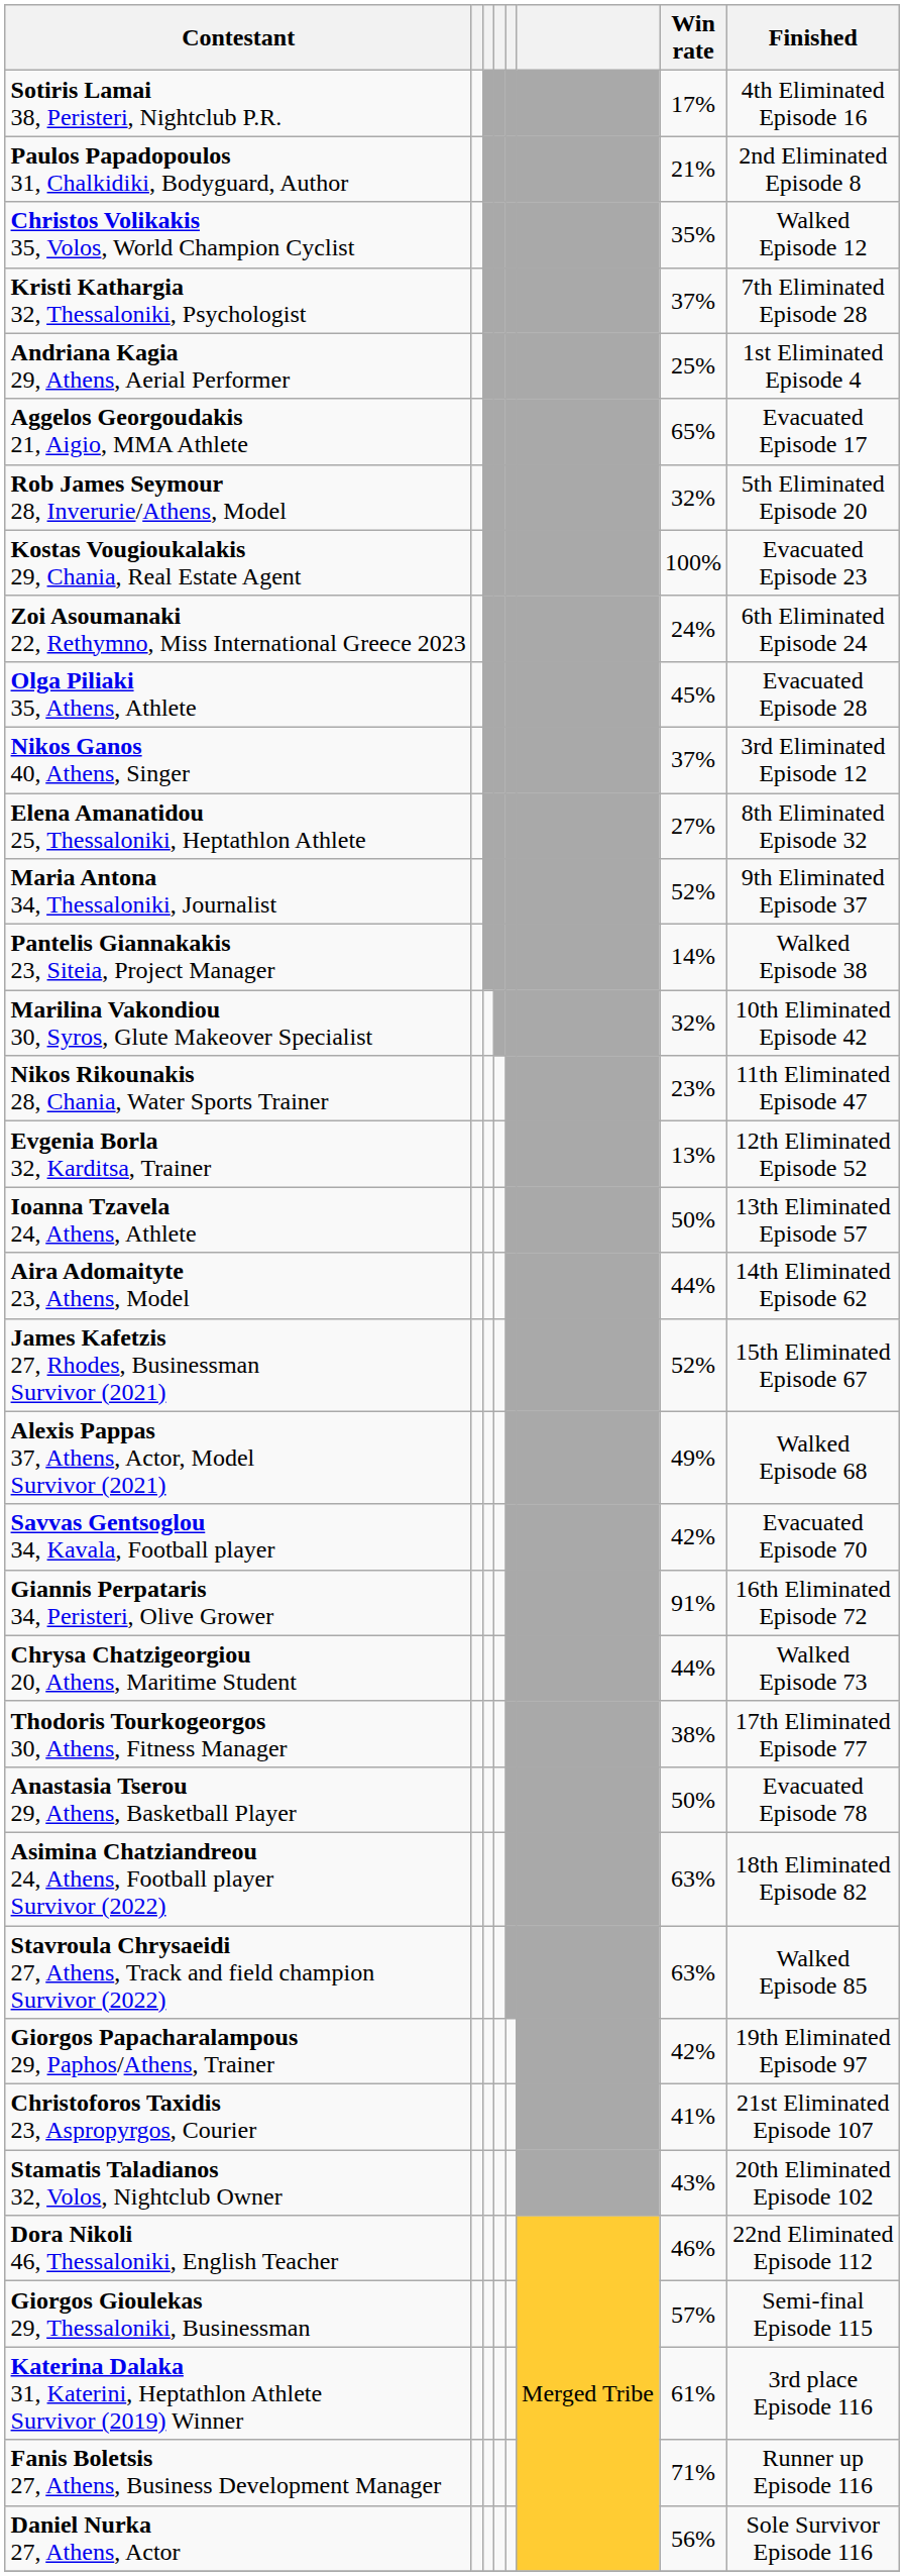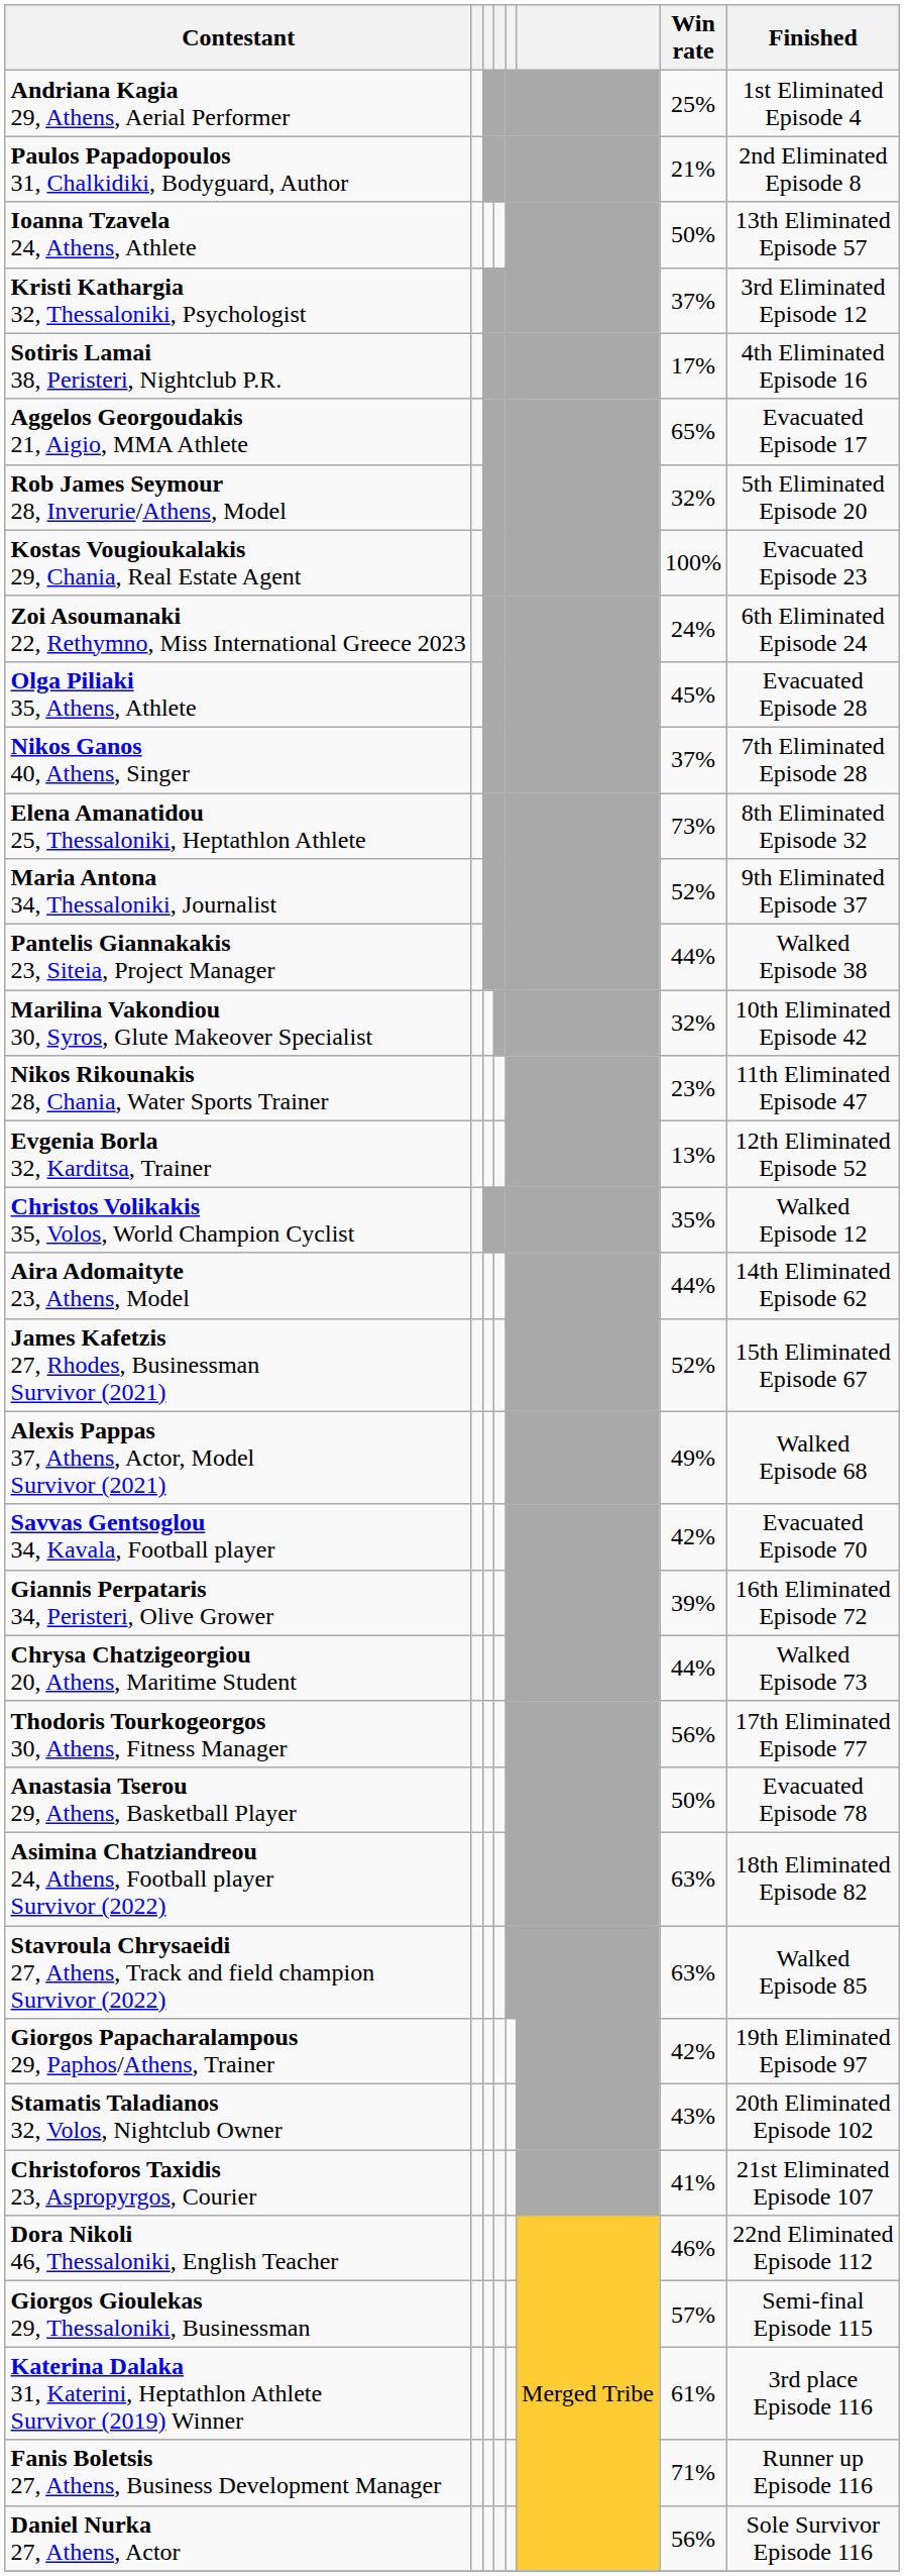 <table class="wikitable sortable" style="margin:auto; text-align:center">
 <tr>
 <th>Contestant</th>
 <th></th>
 <th></th>
 <th></th>
 <th></th>
 <th></th>
 <th>Win<br>rate</th>
 <th>Finished</th>
 </tr>
 <tr>
-<td align="left"><strong>Sotiris Lamai</strong><br>38, <a href='#'>Peristeri</a>, Nightclub P.R.</td>
+<td align="left"><strong>Andriana Kagia</strong><br>29, <a href='#'>Athens</a>, Aerial Performer</td>
 <td></td>
 <td bgcolor="darkgray"></td>
 <td bgcolor="darkgray"></td>
 <td bgcolor="darkgray"></td>
 <td bgcolor="darkgray"></td>
-<td>17%</td>
-<td>4th Eliminated<br>Episode 16</td>
+<td>25%</td>
+<td>1st Eliminated<br>Episode 4</td>
 </tr>
 <tr>
 <td align="left"><strong>Paulos Papadopoulos</strong><br>31, <a href='#'>Chalkidiki</a>, Bodyguard, Author<br></td>
 <td></td>
 <td bgcolor="darkgray"></td>
 <td bgcolor="darkgray"></td>
 <td bgcolor="darkgray"></td>
 <td bgcolor="darkgray"></td>
 <td>21%</td>
 <td>2nd Eliminated<br>Episode 8</td>
 </tr>
 <tr>
-<td align="left"><strong><a href='#'>Christos Volikakis</a></strong> <br>35, <a href='#'>Volos</a>, World  Champion Cyclist</td>
+<td align="left"><strong>Ioanna Tzavela</strong><br>24, <a href='#'>Athens</a>, Athlete</td>
+<td></td>
+<td></td>
 <td></td>
 <td bgcolor="darkgray"></td>
 <td bgcolor="darkgray"></td>
-<td bgcolor="darkgray"></td>
-<td bgcolor="darkgray"></td>
-<td>35%</td>
-<td>Walked<br>Episode 12</td>
+<td>50%</td>
+<td>13th Eliminated<br>Episode 57</td>
 </tr>
 <tr>
 <td align="left"><strong>Kristi Kathargia</strong><br>32, <a href='#'>Thessaloniki</a>, Psychologist</td>
 <td></td>
 <td bgcolor="darkgray"></td>
 <td bgcolor="darkgray"></td>
 <td bgcolor="darkgray"></td>
 <td bgcolor="darkgray"></td>
 <td>37%</td>
-<td>7th Eliminated<br>Episode 28</td>
+<td>3rd Eliminated<br>Episode 12</td>
 </tr>
 <tr>
-<td align="left"><strong>Andriana Kagia</strong><br>29, <a href='#'>Athens</a>, Aerial Performer</td>
+<td align="left"><strong>Sotiris Lamai</strong><br>38, <a href='#'>Peristeri</a>, Nightclub P.R.</td>
 <td></td>
 <td bgcolor="darkgray"></td>
 <td bgcolor="darkgray"></td>
 <td bgcolor="darkgray"></td>
 <td bgcolor="darkgray"></td>
-<td>25%</td>
-<td>1st Eliminated<br>Episode 4</td>
+<td>17%</td>
+<td>4th Eliminated<br>Episode 16</td>
 </tr>
 <tr>
 <td align="left"><strong>Aggelos Georgoudakis</strong><br>21, <a href='#'>Aigio</a>, MMA Athlete<br></td>
 <td></td>
 <td bgcolor="darkgray"></td>
 <td bgcolor="darkgray"></td>
 <td bgcolor="darkgray"></td>
 <td bgcolor="darkgray"></td>
 <td>65%</td>
 <td>Evacuated<br>Episode 17</td>
 </tr>
 <tr>
 <td align="left"><strong>Rob James Seymour</strong><br>28, <a href='#'>Inverurie</a>/<a href='#'>Athens</a>, Model<br></td>
 <td></td>
 <td bgcolor="darkgray"></td>
 <td bgcolor="darkgray"></td>
 <td bgcolor="darkgray"></td>
 <td bgcolor="darkgray"></td>
 <td>32%</td>
 <td>5th Eliminated<br>Episode 20</td>
 </tr>
 <tr>
 <td align="left"><strong>Kostas Vougioukalakis</strong><br>29, <a href='#'>Chania</a>, Real Estate Agent</td>
 <td></td>
 <td bgcolor="darkgray"></td>
 <td bgcolor="darkgray"></td>
 <td bgcolor="darkgray"></td>
 <td bgcolor="darkgray"></td>
 <td>100%</td>
 <td>Evacuated<br>Episode 23</td>
 </tr>
 <tr>
 <td align="left"><strong>Zoi Asoumanaki</strong><br>22, <a href='#'>Rethymno</a>, Miss International Greece 2023</td>
 <td></td>
 <td bgcolor="darkgray"></td>
 <td bgcolor="darkgray"></td>
 <td bgcolor="darkgray"></td>
 <td bgcolor="darkgray"></td>
 <td>24%</td>
 <td>6th Eliminated<br>Episode 24</td>
 </tr>
 <tr>
 <td align="left"><strong><a href='#'>Olga Piliaki</a></strong><br>35, <a href='#'>Athens</a>, Athlete<br></td>
 <td></td>
 <td bgcolor="darkgray"></td>
 <td bgcolor="darkgray"></td>
 <td bgcolor="darkgray"></td>
 <td bgcolor="darkgray"></td>
 <td>45%</td>
 <td>Evacuated<br>Episode 28</td>
 </tr>
 <tr>
 <td align="left"><strong><a href='#'>Nikos Ganos</a></strong><br>40, <a href='#'>Athens</a>, Singer</td>
 <td></td>
 <td bgcolor="darkgray"></td>
 <td bgcolor="darkgray"></td>
 <td bgcolor="darkgray"></td>
 <td bgcolor="darkgray"></td>
 <td>37%</td>
-<td>3rd Eliminated<br>Episode 12</td>
+<td>7th Eliminated<br>Episode 28</td>
 </tr>
 <tr>
 <td align="left"><strong>Elena Amanatidou</strong><br>25, <a href='#'>Thessaloniki</a>, Heptathlon Athlete</td>
 <td></td>
 <td bgcolor="darkgray"></td>
 <td bgcolor="darkgray"></td>
 <td bgcolor="darkgray"></td>
 <td bgcolor="darkgray"></td>
-<td>27%</td>
+<td>73%</td>
 <td>8th Eliminated<br>Episode 32</td>
 </tr>
 <tr>
 <td align="left"><strong>Maria Antona</strong><br>34, <a href='#'>Thessaloniki</a>, Journalist</td>
 <td></td>
 <td bgcolor="darkgray"></td>
 <td bgcolor="darkgray"></td>
 <td bgcolor="darkgray"></td>
 <td bgcolor="darkgray"></td>
 <td>52%</td>
 <td>9th Eliminated<br>Episode 37</td>
 </tr>
 <tr>
 <td align="left"><strong>Pantelis Giannakakis</strong><br>23, <a href='#'>Siteia</a>, Project Manager<br></td>
 <td></td>
 <td bgcolor="darkgray"></td>
 <td bgcolor="darkgray"></td>
 <td bgcolor="darkgray"></td>
 <td bgcolor="darkgray"></td>
-<td>14%</td>
+<td>44%</td>
 <td>Walked<br>Episode 38</td>
 </tr>
 <tr>
 <td align="left"><strong>Marilina Vakondiou</strong><br>30, <a href='#'>Syros</a>, Glute Makeover Specialist</td>
 <td></td>
 <td></td>
 <td bgcolor="darkgray"></td>
 <td bgcolor="darkgray"></td>
 <td bgcolor="darkgray"></td>
 <td>32%</td>
 <td>10th Eliminated<br>Episode 42</td>
 </tr>
 <tr>
 <td align="left"><strong>Nikos Rikounakis</strong><br>28, <a href='#'>Chania</a>, Water Sports Trainer</td>
 <td></td>
 <td></td>
 <td></td>
 <td bgcolor="darkgray"></td>
 <td bgcolor="darkgray"></td>
 <td>23%</td>
 <td>11th Eliminated<br>Episode 47</td>
 </tr>
 <tr>
 <td align="left"><strong>Evgenia Borla</strong><br>32, <a href='#'>Karditsa</a>, Trainer</td>
 <td></td>
 <td></td>
 <td></td>
 <td bgcolor="darkgray"></td>
 <td bgcolor="darkgray"></td>
 <td>13%</td>
 <td>12th Eliminated<br>Episode 52</td>
 </tr>
 <tr>
-<td align="left"><strong>Ioanna Tzavela</strong><br>24, <a href='#'>Athens</a>, Athlete</td>
-<td></td>
-<td></td>
+<td align="left"><strong><a href='#'>Christos Volikakis</a></strong> <br>35, <a href='#'>Volos</a>, World  Champion Cyclist</td>
 <td></td>
 <td bgcolor="darkgray"></td>
 <td bgcolor="darkgray"></td>
-<td>50%</td>
-<td>13th Eliminated<br>Episode 57</td>
+<td bgcolor="darkgray"></td>
+<td bgcolor="darkgray"></td>
+<td>35%</td>
+<td>Walked<br>Episode 12</td>
 </tr>
 <tr>
 <td align="left"><strong>Aira Adomaityte</strong><br>23, <a href='#'>Athens</a>, Model<br></td>
 <td></td>
 <td></td>
 <td></td>
 <td bgcolor="darkgray"></td>
 <td bgcolor="darkgray"></td>
 <td>44%</td>
 <td>14th Eliminated<br>Episode 62</td>
 </tr>
 <tr>
 <td align="left"><strong>James Kafetzis</strong><br> 27, <a href='#'>Rhodes</a>, Businessman<br><a href='#'>Survivor (2021)</a></td>
 <td></td>
 <td></td>
 <td></td>
 <td bgcolor="darkgray"></td>
 <td bgcolor="darkgray"></td>
 <td>52%</td>
 <td>15th Eliminated<br>Episode 67</td>
 </tr>
 <tr>
 <td align="left"><strong>Alexis Pappas</strong> <br> 37, <a href='#'>Athens</a>, Actor, Model<br><a href='#'>Survivor (2021)</a></td>
 <td></td>
 <td></td>
 <td></td>
 <td bgcolor="darkgray"></td>
 <td bgcolor="darkgray"></td>
 <td>49%</td>
 <td>Walked<br>Episode 68</td>
 </tr>
 <tr>
 <td align="left"><strong><a href='#'>Savvas Gentsoglou</a></strong><br>34, <a href='#'>Kavala</a>, Football player</td>
 <td></td>
 <td></td>
 <td></td>
 <td bgcolor="darkgray"></td>
 <td bgcolor="darkgray"></td>
 <td>42%</td>
 <td>Evacuated<br>Episode 70</td>
 </tr>
 <tr>
 <td align="left"><strong>Giannis Perpataris</strong><br>34, <a href='#'>Peristeri</a>, Olive Grower <br></td>
 <td></td>
 <td></td>
 <td></td>
 <td bgcolor="darkgray"></td>
 <td bgcolor="darkgray"></td>
-<td>91%</td>
+<td>39%</td>
 <td>16th Eliminated<br>Episode 72</td>
 </tr>
 <tr>
 <td align="left"><strong>Chrysa Chatzigeorgiou</strong><br>20, <a href='#'>Athens</a>, Maritime Student</td>
 <td></td>
 <td></td>
 <td></td>
 <td bgcolor="darkgray"></td>
 <td bgcolor="darkgray"></td>
 <td>44%</td>
 <td>Walked<br>Episode 73</td>
 </tr>
 <tr>
 <td align="left"><strong>Thodoris Tourkogeorgos</strong><br>30, <a href='#'>Athens</a>, Fitness Manager</td>
 <td></td>
 <td></td>
 <td></td>
 <td bgcolor="darkgray"></td>
 <td bgcolor="darkgray"></td>
-<td>38%</td>
+<td>56%</td>
 <td>17th Eliminated<br>Episode 77</td>
 </tr>
 <tr>
 <td align="left"><strong>Anastasia Tserou</strong><br>29, <a href='#'>Athens</a>, Basketball Player</td>
 <td></td>
 <td></td>
 <td></td>
 <td bgcolor="darkgray"></td>
 <td bgcolor="darkgray"></td>
 <td>50%</td>
 <td>Evacuated<br>Episode 78</td>
 </tr>
 <tr>
 <td align="left"><strong>Asimina Chatziandreou</strong><br>24, <a href='#'>Athens</a>, Football player <br><a href='#'>Survivor (2022)</a></td>
 <td></td>
 <td></td>
 <td></td>
 <td bgcolor="darkgray"></td>
 <td bgcolor="darkgray"></td>
 <td>63%</td>
 <td>18th Eliminated<br>Episode 82</td>
 </tr>
 <tr>
 <td align="left"><strong>Stavroula Chrysaeidi</strong><br>27, <a href='#'>Athens</a>, Track and field champion<br><a href='#'>Survivor (2022)</a></td>
 <td></td>
 <td></td>
 <td></td>
 <td bgcolor="darkgray"></td>
 <td bgcolor="darkgray"></td>
 <td>63%</td>
 <td>Walked<br>Episode 85</td>
 </tr>
 <tr>
 <td align="left"><strong>Giorgos Papacharalampous</strong><br>29, <a href='#'>Paphos</a>/<a href='#'>Athens</a>, Trainer<br></td>
 <td></td>
 <td></td>
 <td></td>
 <td></td>
 <td bgcolor="darkgray"></td>
 <td>42%</td>
 <td>19th Eliminated<br>Episode 97</td>
 </tr>
 <tr>
+<td align="left"><strong>Stamatis Taladianos</strong><br>32, <a href='#'>Volos</a>, Nightclub Owner</td>
+<td></td>
+<td></td>
+<td></td>
+<td></td>
+<td bgcolor="darkgray"></td>
+<td>43%</td>
+<td>20th Eliminated<br>Episode 102</td>
+</tr>
+<tr>
 <td align="left"><strong>Christoforos Taxidis</strong><br>23, <a href='#'>Aspropyrgos</a>, Courier<br></td>
 <td></td>
 <td></td>
 <td></td>
 <td></td>
 <td bgcolor="darkgray"></td>
 <td>41%</td>
 <td>21st Eliminated<br>Episode 107</td>
-</tr>
-<tr>
-<td align="left"><strong>Stamatis Taladianos</strong><br>32, <a href='#'>Volos</a>, Nightclub Owner</td>
-<td></td>
-<td></td>
-<td></td>
-<td></td>
-<td bgcolor="darkgray"></td>
-<td>43%</td>
-<td>20th Eliminated<br>Episode 102</td>
 </tr>
 <tr>
 <td align="left"><strong>Dora Nikoli</strong><br>46, <a href='#'>Thessaloniki</a>, English Teacher</td>
 <td></td>
 <td></td>
 <td></td>
 <td></td>
 <td bgcolor="#FFCC33" rowspan="5">Merged Tribe</td>
 <td>46%</td>
 <td>22nd Eliminated<br>Episode 112</td>
 </tr>
 <tr>
 <td align="left"><strong>Giorgos Gioulekas</strong><br>29, <a href='#'>Thessaloniki</a>, Businessman<br></td>
 <td></td>
 <td></td>
 <td></td>
 <td></td>
 <td>57%</td>
 <td>Semi-final<br>Episode 115</td>
 </tr>
 <tr>
 <td align="left"><strong><a href='#'>Katerina Dalaka</a></strong><br>31, <a href='#'>Katerini</a>, Heptathlon Athlete<br><a href='#'>Survivor (2019)</a> Winner</td>
 <td></td>
 <td></td>
 <td></td>
 <td></td>
 <td>61%</td>
 <td>3rd place<br>Episode 116</td>
 </tr>
 <tr>
 <td align="left"><strong>Fanis Boletsis</strong><br>27, <a href='#'>Athens</a>, Business Development Manager<br></td>
 <td></td>
 <td></td>
 <td></td>
 <td></td>
 <td>71%</td>
 <td>Runner up<br>Episode 116</td>
 </tr>
 <tr>
 <td align="left"><strong>Daniel Nurka</strong> <br>27, <a href='#'>Athens</a>, Actor</td>
 <td></td>
 <td></td>
 <td></td>
 <td></td>
 <td>56%</td>
 <td>Sole Survivor<br>Episode 116</td>
 </tr>
 <tr>
 </tr>
 </table>
